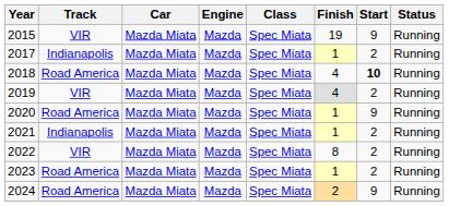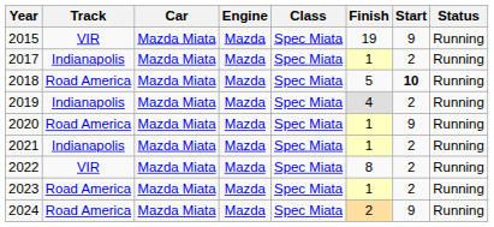 <table class="wikitable" style="text-align:center; font-size:90%">
 <tr>
 <th>Year</th>
 <th>Track</th>
 <th>Car</th>
 <th>Engine</th>
 <th>Class</th>
 <th>Finish</th>
 <th>Start</th>
 <th>Status</th>
 </tr>
 <tr>
 <td>2015</td>
 <td><a href='#'>VIR</a></td>
 <td><a href='#'>Mazda Miata</a></td>
 <td><a href='#'>Mazda</a></td>
 <td><a href='#'>Spec Miata</a></td>
 <td>19</td>
 <td>9</td>
 <td>Running</td>
 </tr>
 <tr>
 <td>2017</td>
 <td><a href='#'>Indianapolis</a></td>
 <td><a href='#'>Mazda Miata</a></td>
 <td><a href='#'>Mazda</a></td>
 <td><a href='#'>Spec Miata</a></td>
 <td style="background:#FFFFBF;">1</td>
 <td>2</td>
 <td>Running</td>
 </tr>
 <tr>
 <td>2018</td>
 <td><a href='#'>Road America</a></td>
 <td><a href='#'>Mazda Miata</a></td>
 <td><a href='#'>Mazda</a></td>
 <td><a href='#'>Spec Miata</a></td>
-<td>4</td>
+<td>5</td>
 <td><strong>10</strong></td>
 <td>Running</td>
 </tr>
 <tr>
 <td>2019</td>
-<td><a href='#'>VIR</a></td>
+<td><a href='#'>Indianapolis</a></td>
 <td><a href='#'>Mazda Miata</a></td>
 <td><a href='#'>Mazda</a></td>
 <td><a href='#'>Spec Miata</a></td>
 <td style="background:#DFDFDF;">4</td>
 <td>2</td>
 <td>Running</td>
 </tr>
 <tr>
 <td>2020</td>
 <td><a href='#'>Road America</a></td>
 <td><a href='#'>Mazda Miata</a></td>
 <td><a href='#'>Mazda</a></td>
 <td><a href='#'>Spec Miata</a></td>
 <td style="background:#FFFFBF;">1</td>
 <td>9</td>
 <td>Running</td>
 </tr>
 <tr>
 <td>2021</td>
 <td><a href='#'>Indianapolis</a></td>
 <td><a href='#'>Mazda Miata</a></td>
 <td><a href='#'>Mazda</a></td>
 <td><a href='#'>Spec Miata</a></td>
 <td style="background:#FFFFBF;">1</td>
 <td>2</td>
 <td>Running</td>
 </tr>
 <tr>
 <td>2022</td>
 <td><a href='#'>VIR</a></td>
 <td><a href='#'>Mazda Miata</a></td>
 <td><a href='#'>Mazda</a></td>
 <td><a href='#'>Spec Miata</a></td>
 <td>8</td>
 <td>2</td>
 <td>Running</td>
 </tr>
 <tr>
 <td>2023</td>
 <td><a href='#'>Road America</a></td>
 <td><a href='#'>Mazda Miata</a></td>
 <td><a href='#'>Mazda</a></td>
 <td><a href='#'>Spec Miata</a></td>
 <td style="background:#FFFFBF;">1</td>
 <td>2</td>
 <td>Running</td>
 </tr>
 <tr>
 <td>2024</td>
 <td><a href='#'>Road America</a></td>
 <td><a href='#'>Mazda Miata</a></td>
 <td><a href='#'>Mazda</a></td>
 <td><a href='#'>Spec Miata</a></td>
 <td style="background-color:#FFDF9F">2</td>
 <td>9</td>
 <td>Running</td>
 </tr>
 </table>
